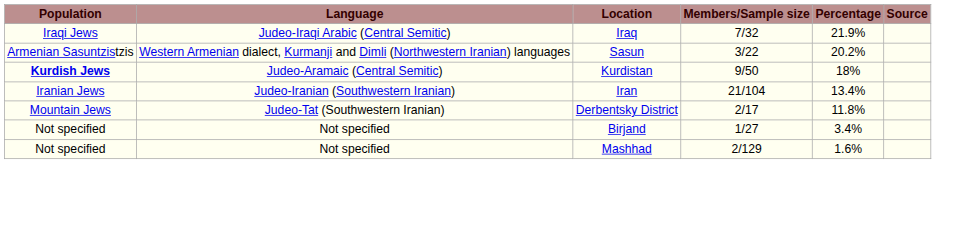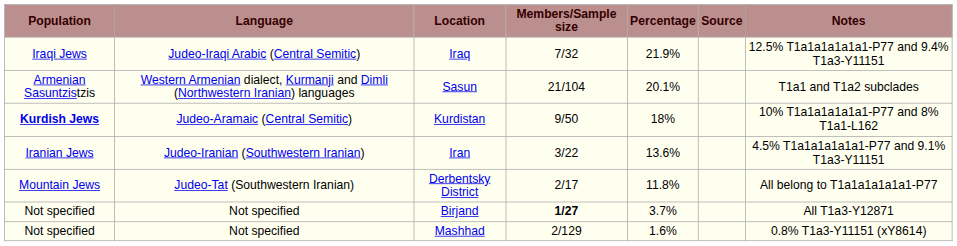 <table class="wikitable sortable">
 <tr style="text-align:center; background:#f0f0f0;">
 <td align="center" style="background:RosyBrown; color:#300;"><strong>Population</strong></td>
 <td align="center" style="background:RosyBrown; color:#300;"><strong>Language</strong></td>
 <td align="center" style="background:RosyBrown; color:#300;"><strong>Location</strong></td>
 <td align="center" style="background:RosyBrown; color:#300;"><strong>Members/Sample size</strong></td>
 <td align="center" style="background:RosyBrown; color:#300;"><strong>Percentage</strong></td>
 <td align="center" style="background:RosyBrown; color:#300;"><strong>Source</strong></td>
+<td align="center" style="background:RosyBrown; color:#300;"><strong>Notes</strong></td>
 </tr>
 <tr align="center" style="background:Ivory; color:*000*;">
 <td><a href='#'>Iraqi Jews</a></td>
 <td><a href='#'>Judeo-Iraqi Arabic</a> (<a href='#'>Central Semitic</a>)</td>
 <td><a href='#'>Iraq</a></td>
 <td>7/32</td>
 <td>21.9%</td>
 <td></td>
+<td>12.5% T1a1a1a1a1a1-P77 and 9.4% T1a3-Y11151</td>
 </tr>
 <tr align="center" style="background:Ivory; color:*000*;">
 <td><a href='#'>Armenian Sasuntzis</a>tzis</td>
 <td><a href='#'>Western Armenian</a> dialect, <a href='#'>Kurmanji</a> and <a href='#'>Dimli</a> (<a href='#'>Northwestern Iranian</a>) languages</td>
 <td><a href='#'>Sasun</a></td>
-<td>3/22</td>
-<td>20.2%</td>
+<td>21/104</td>
+<td>20.1%</td>
 <td></td>
+<td>T1a1 and T1a2 subclades</td>
 </tr>
 <tr align="center" style="background:Ivory; color:*000*;">
 <td><strong><a href='#'>Kurdish Jews</a></strong></td>
 <td><a href='#'>Judeo-Aramaic</a> (<a href='#'>Central Semitic</a>)</td>
 <td><a href='#'>Kurdistan</a></td>
 <td>9/50</td>
 <td>18%</td>
 <td></td>
+<td>10% T1a1a1a1a1a1-P77 and 8% T1a1-L162</td>
 </tr>
 <tr align="center" style="background:Ivory; color:*000*;">
 <td><a href='#'>Iranian Jews</a></td>
 <td><a href='#'>Judeo-Iranian</a> (<a href='#'>Southwestern Iranian</a>)</td>
 <td><a href='#'>Iran</a></td>
-<td>21/104</td>
-<td>13.4%</td>
+<td>3/22</td>
+<td>13.6%</td>
 <td></td>
+<td>4.5% T1a1a1a1a1a1-P77 and 9.1% T1a3-Y11151</td>
 </tr>
 <tr align="center" style="background:Ivory; color:*000*;">
 <td><a href='#'>Mountain Jews</a></td>
 <td><a href='#'>Judeo-Tat</a> (Southwestern Iranian)</td>
 <td><a href='#'>Derbentsky District</a></td>
 <td>2/17</td>
 <td>11.8%</td>
 <td></td>
+<td>All belong to T1a1a1a1a1a1-P77</td>
 </tr>
 <tr align="center" style="background:Ivory; color:*000*;">
 <td>Not specified</td>
 <td>Not specified</td>
 <td><a href='#'>Birjand</a></td>
-<td>1/27</td>
-<td>3.4%</td>
+<td><strong>1/27</strong></td>
+<td>3.7%</td>
 <td></td>
+<td>All T1a3-Y12871</td>
 </tr>
 <tr align="center" style="background:Ivory; color:*000*;">
 <td>Not specified</td>
 <td>Not specified</td>
 <td><a href='#'>Mashhad</a></td>
 <td>2/129</td>
 <td>1.6%</td>
 <td></td>
+<td>0.8% T1a3-Y11151 (xY8614)</td>
 </tr>
 </table>
